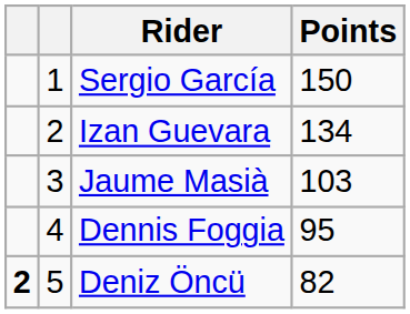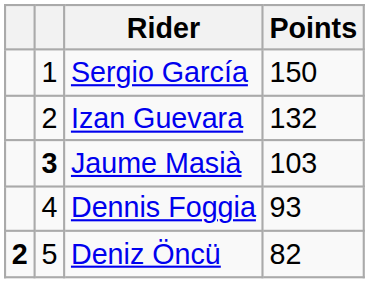 <table class="wikitable" style="font-size: 85%;">
 <tr>
 <th></th>
 <th></th>
 <th>Rider</th>
 <th>Points</th>
 </tr>
 <tr>
 <td></td>
 <td align=center>1</td>
 <td> <a href='#'>Sergio García</a></td>
 <td align=left>150</td>
 </tr>
 <tr>
 <td></td>
 <td align=center>2</td>
 <td> <a href='#'>Izan Guevara</a></td>
-<td align=left>134</td>
+<td align=left>132</td>
 </tr>
 <tr>
 <td></td>
-<td align=center>3</td>
+<td align=center><strong>3</strong></td>
 <td> <a href='#'>Jaume Masià</a></td>
 <td align=left>103</td>
 </tr>
 <tr>
 <td></td>
 <td align=center>4</td>
 <td> <a href='#'>Dennis Foggia</a></td>
-<td align=left>95</td>
+<td align=left>93</td>
 </tr>
 <tr>
 <td><strong> 2</strong></td>
 <td align=center>5</td>
 <td> <a href='#'>Deniz Öncü</a></td>
 <td align=left>82</td>
 </tr>
 </table>
